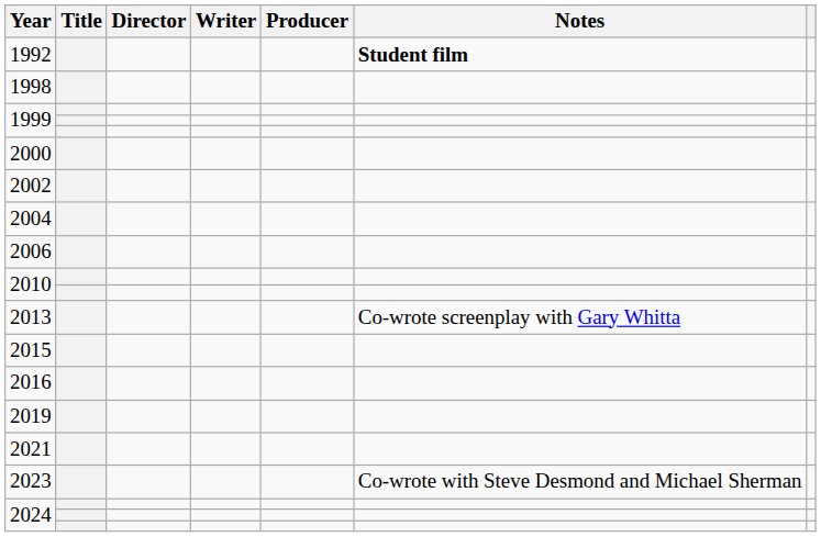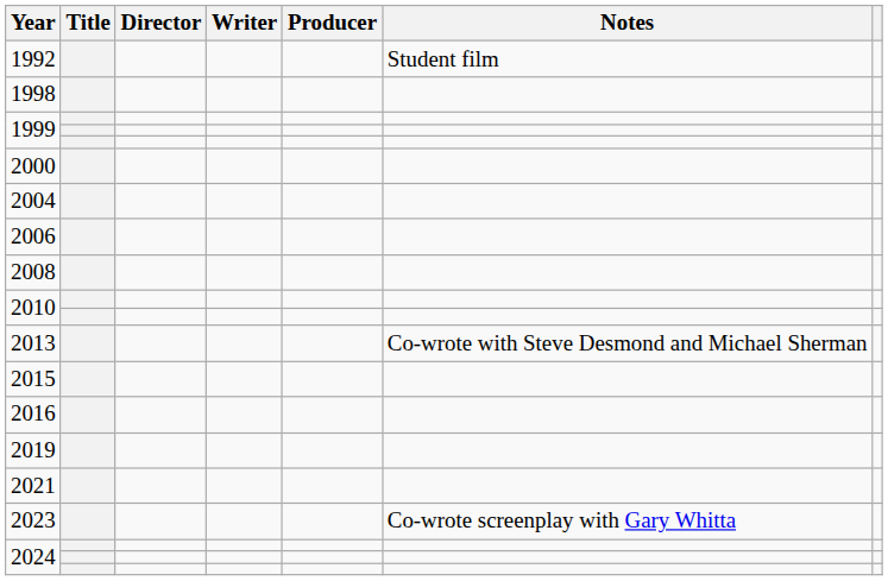 <table class="wikitable plainrowheaders">
 <tr>
 <th scope="col">Year</th>
 <th scope="col">Title</th>
 <th scope="col">Director</th>
 <th scope="col">Writer</th>
 <th scope="col">Producer</th>
 <th scope="col">Notes</th>
 <th scope="col"></th>
 </tr>
 <tr>
 <td>1992</td>
 <th scope=row></th>
 <td></td>
 <td></td>
 <td></td>
-<td><strong>Student film</strong></td>
+<td>Student film</td>
 <td align="center"></td>
 </tr>
 <tr>
 <td>1998</td>
 <th scope=row></th>
 <td></td>
 <td></td>
 <td></td>
 <td></td>
 <td align="center"></td>
 </tr>
 <tr>
 <td rowspan=3>1999</td>
 <th scope=row></th>
 <td></td>
 <td></td>
 <td></td>
 <td></td>
 <td align="center"></td>
 </tr>
 <tr>
 <th scope=row></th>
 <td></td>
 <td></td>
 <td></td>
 <td></td>
 <td align="center"></td>
 </tr>
 <tr>
 <th scope=row></th>
 <td></td>
 <td></td>
 <td></td>
 <td></td>
 <td align="center"></td>
 </tr>
 <tr>
 <td>2000</td>
 <th scope=row></th>
 <td></td>
 <td></td>
 <td></td>
 <td></td>
 <td align="center"></td>
 </tr>
 <tr>
-<td>2002</td>
-<th scope=row></th>
-<td></td>
-<td></td>
-<td></td>
-<td></td>
-<td align="center"></td>
-</tr>
-<tr>
 <td>2004</td>
 <th scope=row></th>
 <td></td>
 <td></td>
 <td></td>
 <td></td>
 <td align="center"></td>
 </tr>
 <tr>
 <td>2006</td>
+<th scope=row></th>
+<td></td>
+<td></td>
+<td></td>
+<td></td>
+<td align="center"></td>
+</tr>
+<tr>
+<td>2008</td>
 <th scope=row></th>
 <td></td>
 <td></td>
 <td></td>
 <td></td>
 <td align="center"></td>
 </tr>
 <tr>
 <td rowspan=2>2010</td>
 <th scope=row></th>
 <td></td>
 <td></td>
 <td></td>
 <td></td>
 <td align="center"></td>
 </tr>
 <tr>
 <th scope=row></th>
 <td></td>
 <td></td>
 <td></td>
 <td></td>
 <td align="center"></td>
 </tr>
 <tr>
 <td>2013</td>
 <th scope=row></th>
 <td></td>
 <td></td>
 <td></td>
-<td>Co-wrote screenplay with <a href='#'>Gary Whitta</a></td>
+<td>Co-wrote with Steve Desmond and Michael Sherman</td>
 <td align="center"></td>
 </tr>
 <tr>
 <td>2015</td>
 <th scope=row></th>
 <td></td>
 <td></td>
 <td></td>
 <td></td>
 <td align="center"></td>
 </tr>
 <tr>
 <td>2016</td>
 <th scope=row></th>
 <td></td>
 <td></td>
 <td></td>
 <td></td>
 <td align="center"></td>
 </tr>
 <tr>
 <td>2019</td>
 <th scope=row></th>
 <td></td>
 <td></td>
 <td></td>
 <td></td>
 <td align="center"></td>
 </tr>
 <tr>
 <td>2021</td>
 <th scope=row></th>
 <td></td>
 <td></td>
 <td></td>
 <td></td>
 <td align="center"></td>
 </tr>
 <tr>
 <td>2023</td>
 <th scope=row></th>
 <td></td>
 <td></td>
 <td></td>
-<td>Co-wrote with Steve Desmond and Michael Sherman</td>
+<td>Co-wrote screenplay with <a href='#'>Gary Whitta</a></td>
 <td align="center"></td>
 </tr>
 <tr>
 <td rowspan=3>2024</td>
 <th scope=row></th>
 <td></td>
 <td></td>
 <td></td>
 <td></td>
 <td align="center"></td>
 </tr>
 <tr>
 <th scope=row></th>
 <td></td>
 <td></td>
 <td></td>
 <td></td>
 <td align="center"></td>
 </tr>
 <tr>
 <th scope=row> </th>
 <td></td>
 <td></td>
 <td></td>
 <td></td>
 <td align="center"></td>
 </tr>
 </table>
